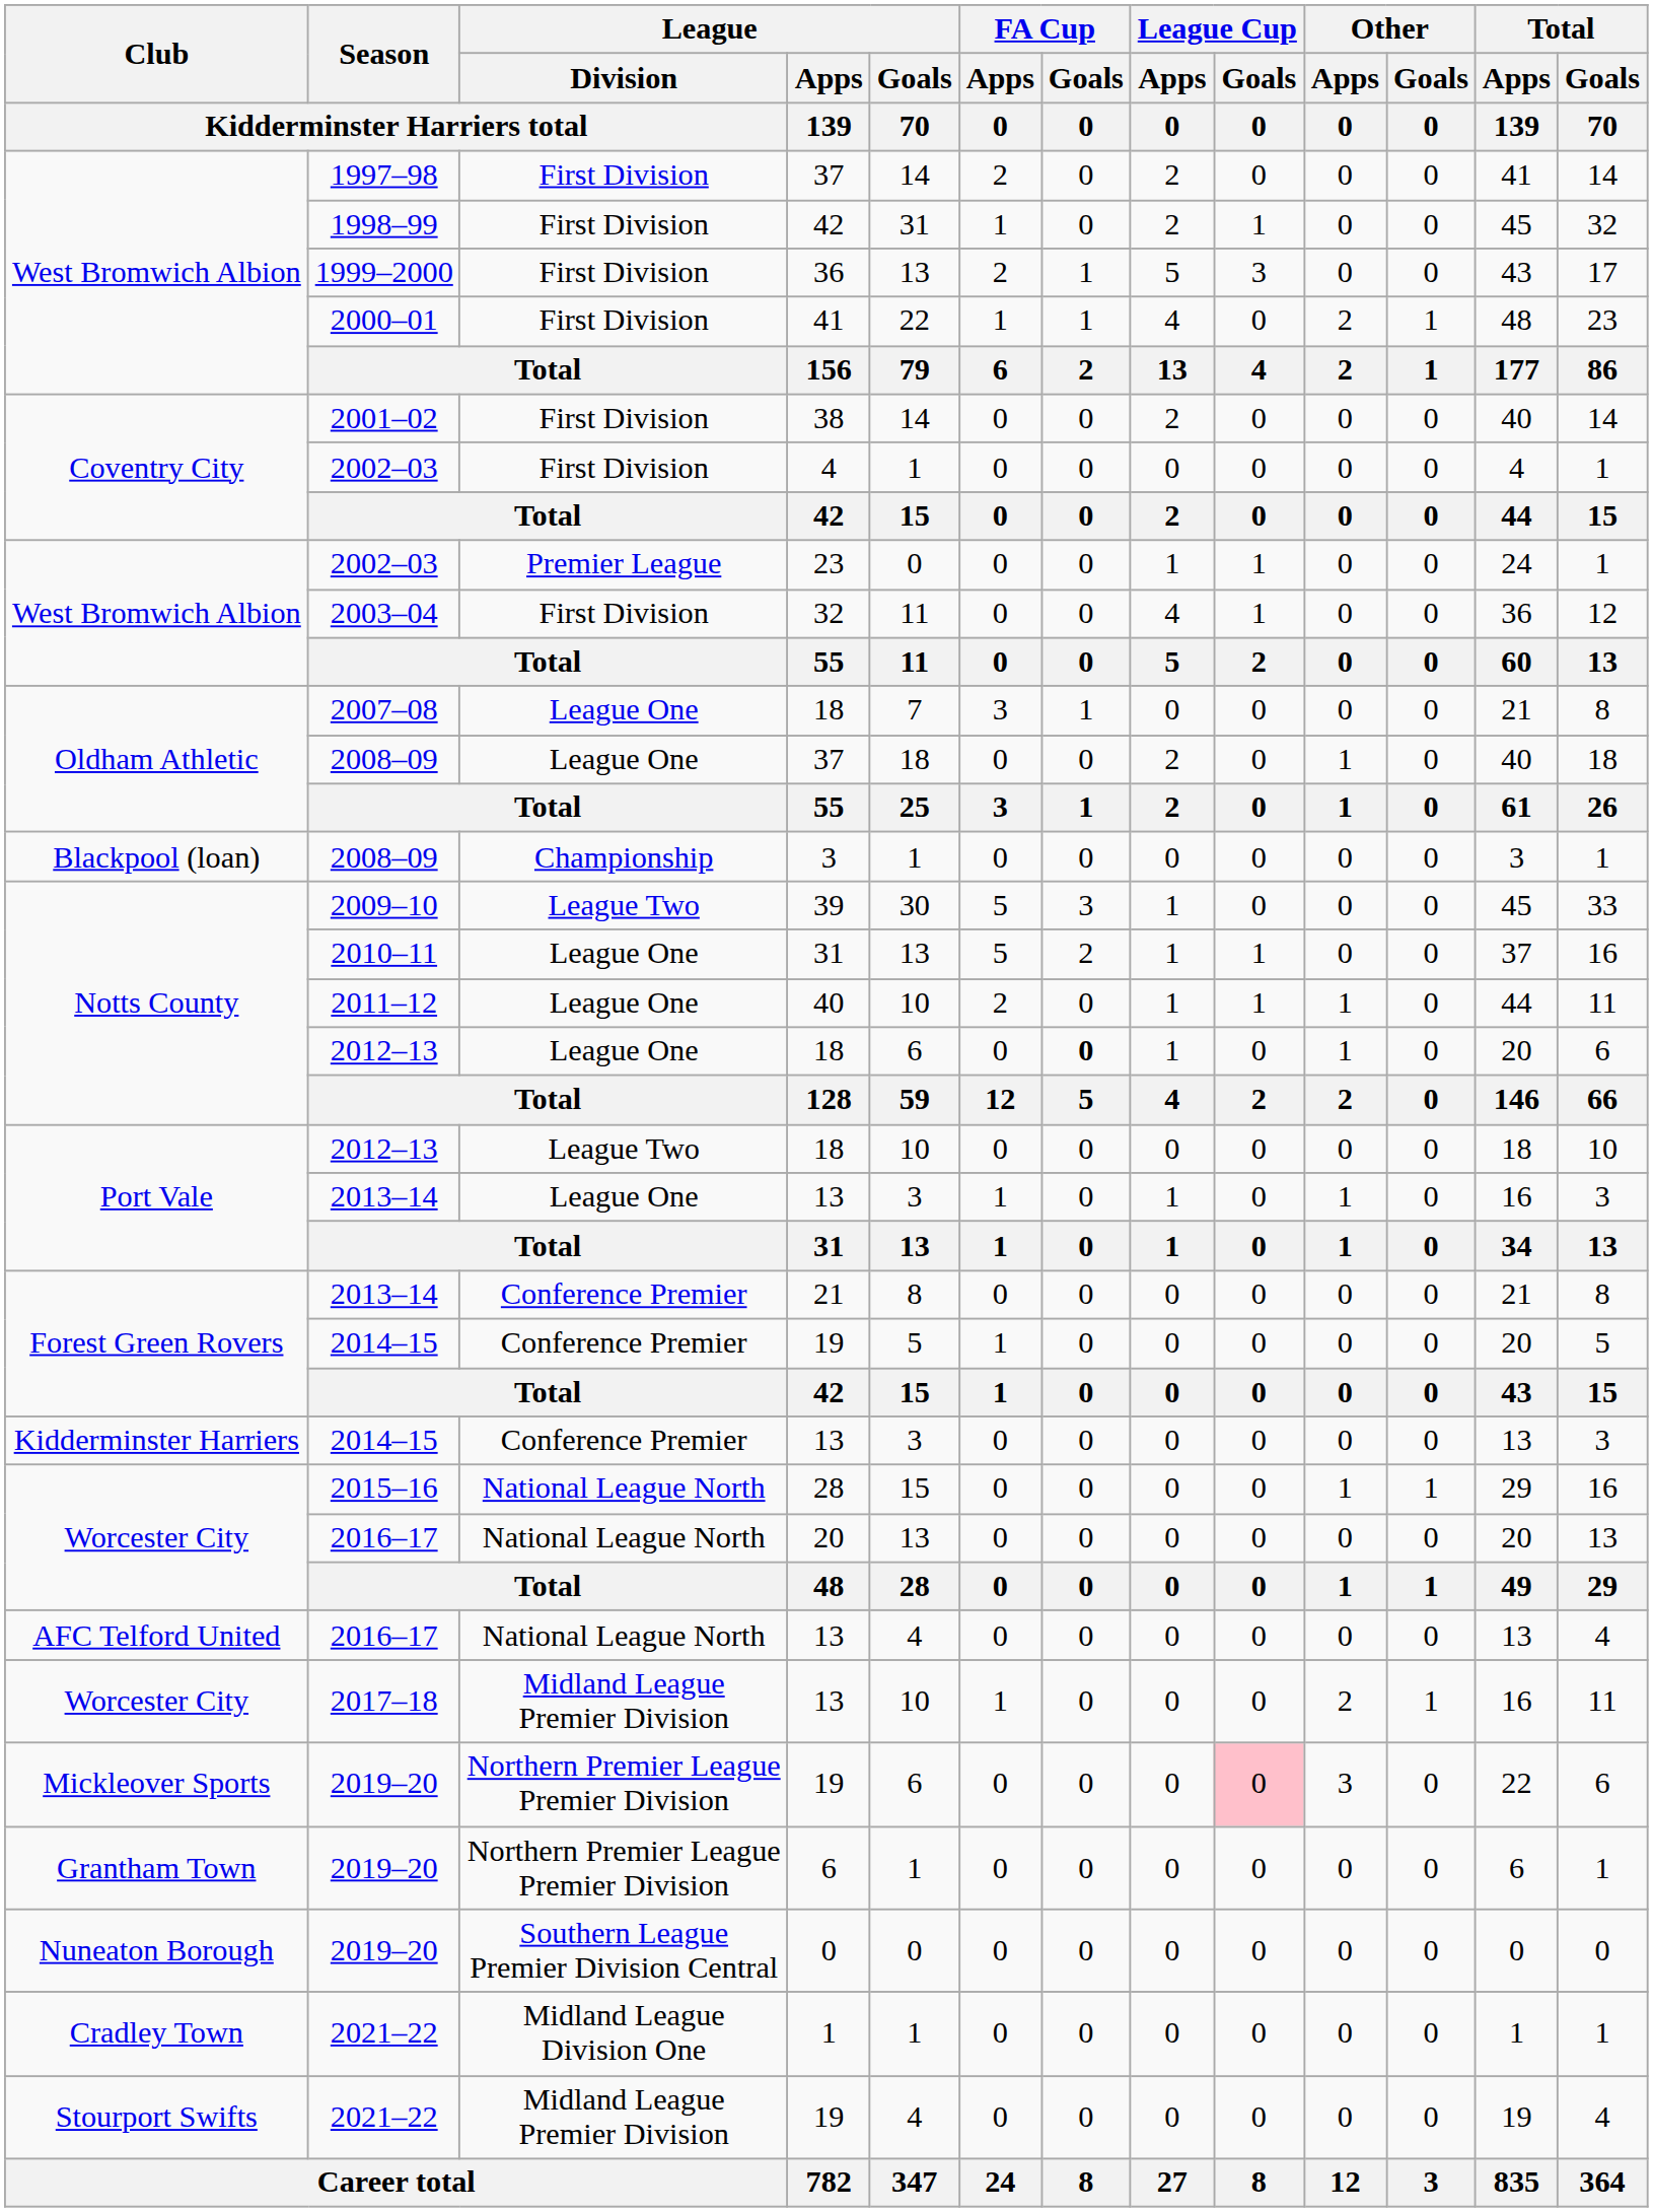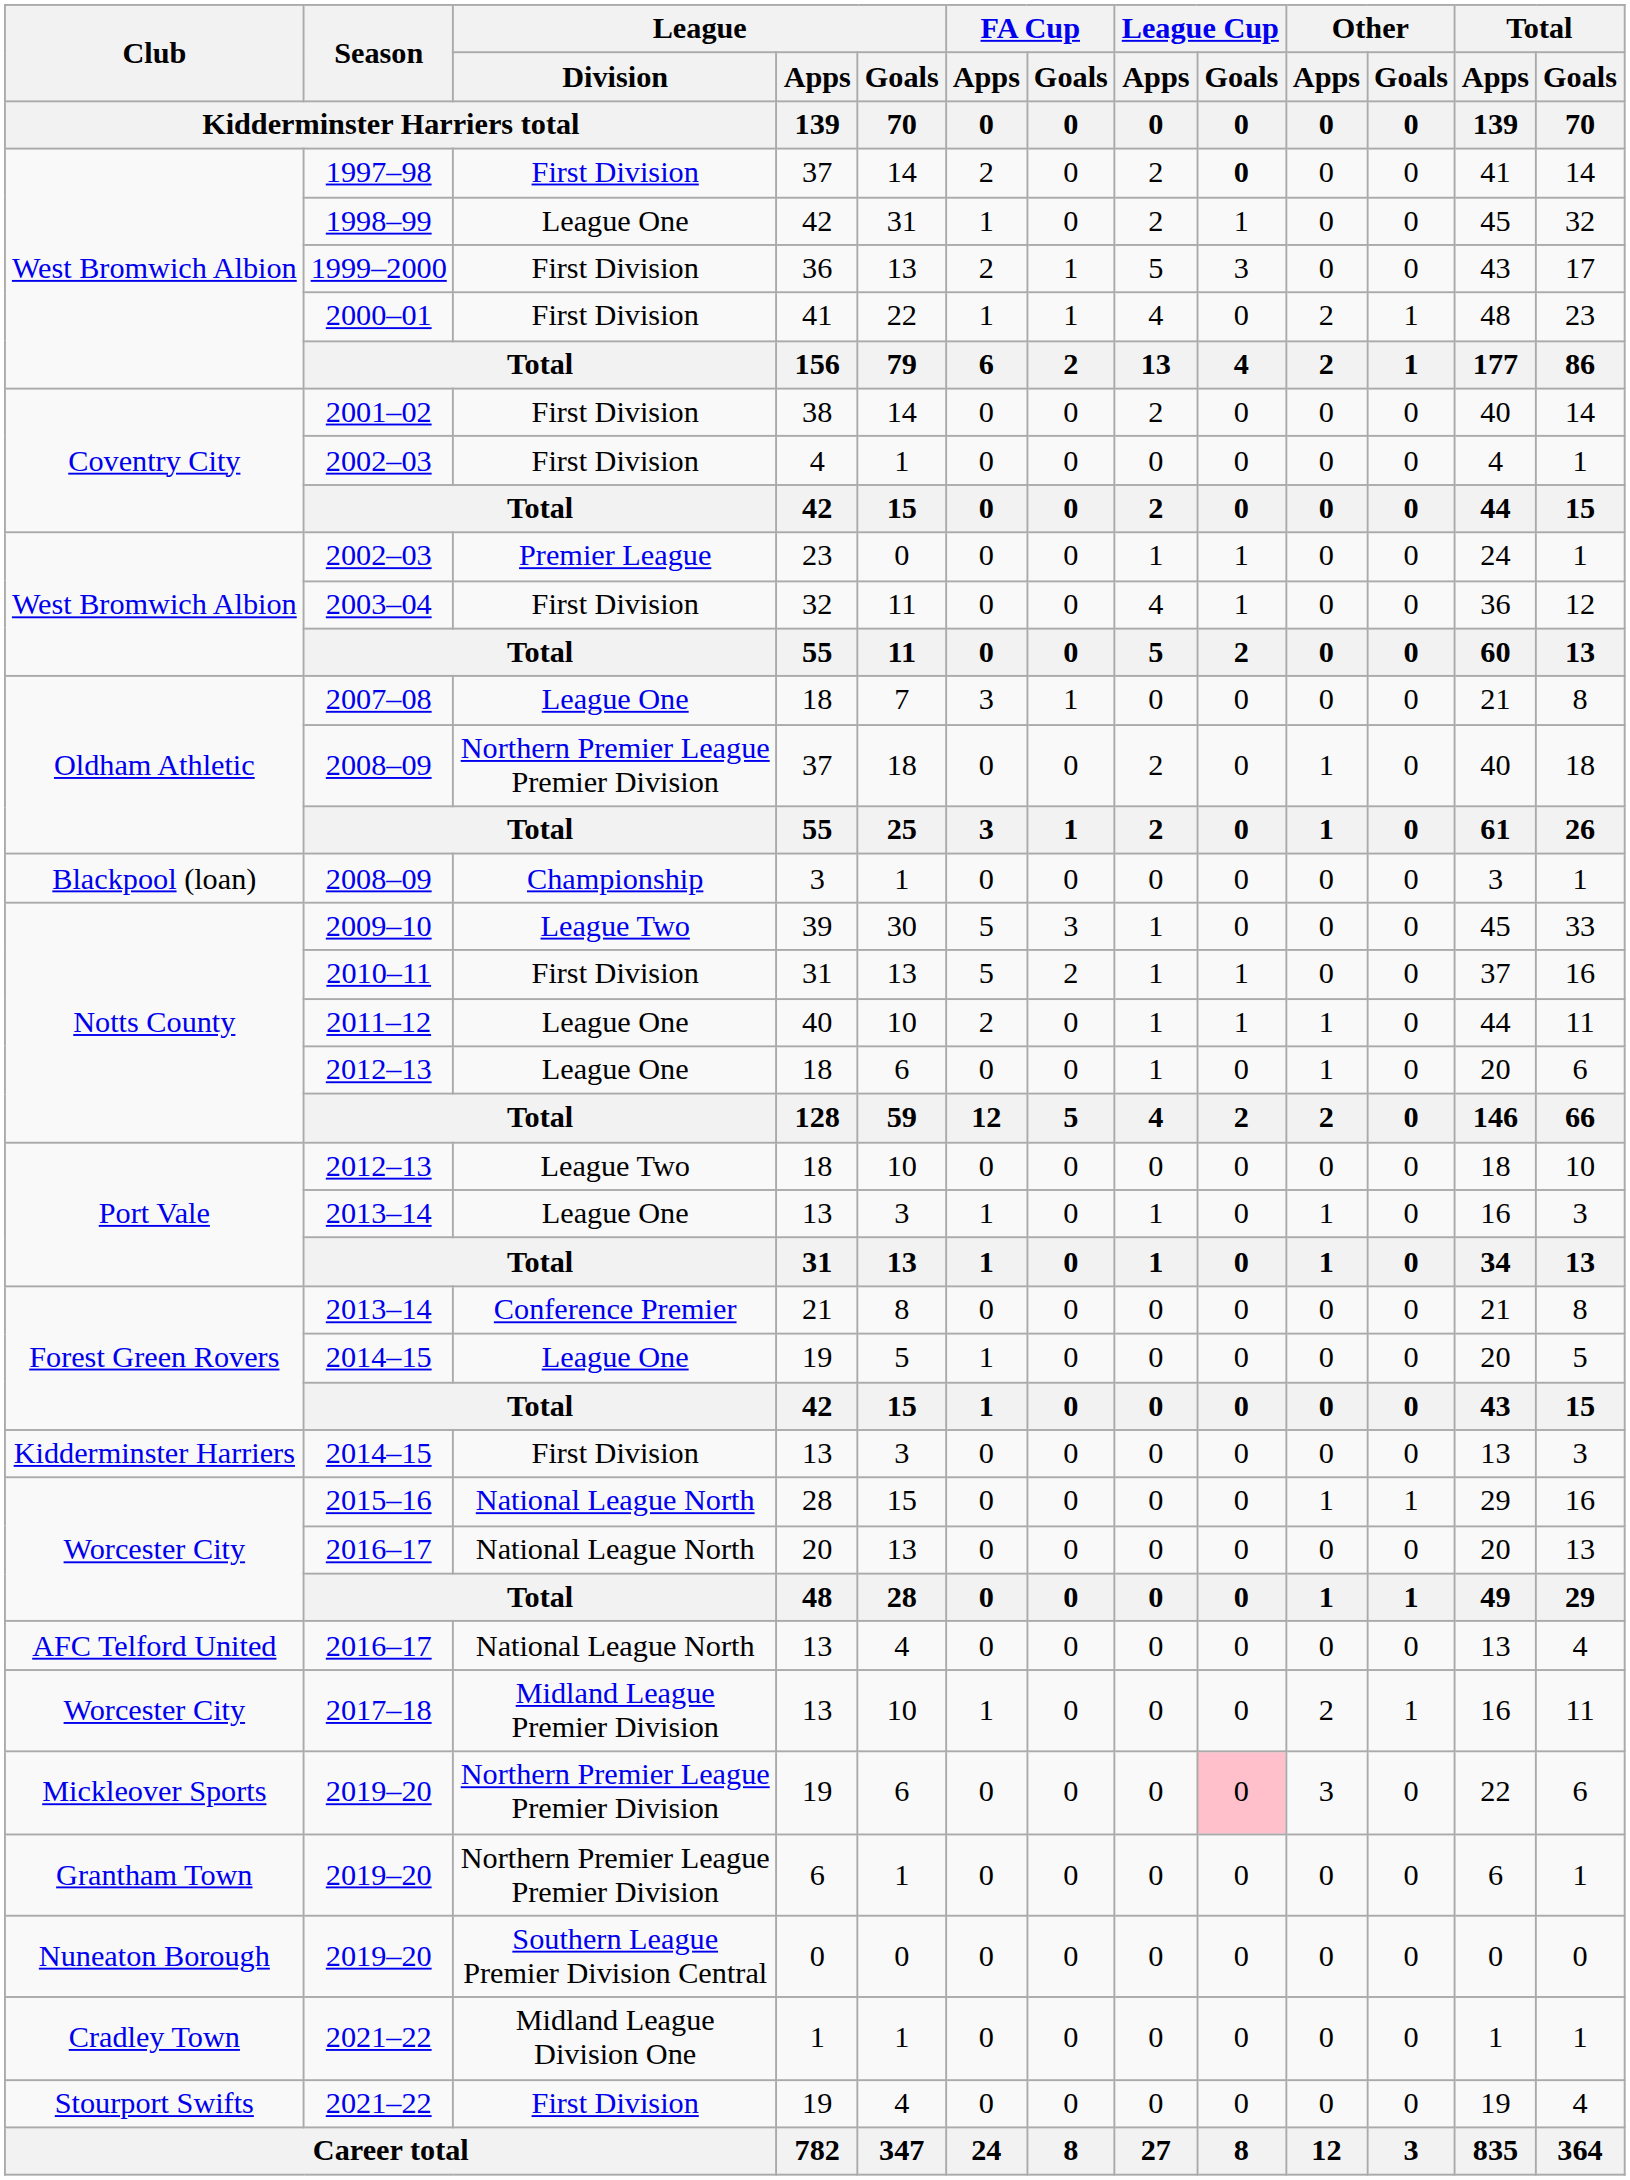 <table class="wikitable" style="text-align:center">
 <tr>
 <th rowspan="2">Club</th>
 <th rowspan="2">Season</th>
 <th colspan="3">League</th>
 <th colspan="2"><a href='#'>FA Cup</a></th>
 <th colspan="2"><a href='#'>League Cup</a></th>
 <th colspan="2">Other</th>
 <th colspan="2">Total</th>
 </tr>
 <tr>
 <th>Division</th>
 <th>Apps</th>
 <th>Goals</th>
 <th>Apps</th>
 <th>Goals</th>
 <th>Apps</th>
 <th>Goals</th>
 <th>Apps</th>
 <th>Goals</th>
 <th>Apps</th>
 <th>Goals</th>
 </tr>
 <tr>
 <th colspan="3">Kidderminster Harriers total</th>
 <th>139</th>
 <th>70</th>
 <th>0</th>
 <th>0</th>
 <th>0</th>
 <th>0</th>
 <th>0</th>
 <th>0</th>
 <th>139</th>
 <th>70</th>
 </tr>
 <tr>
 <td rowspan="5"><a href='#'>West Bromwich Albion</a></td>
 <td><a href='#'>1997–98</a></td>
 <td><a href='#'>First Division</a></td>
 <td>37</td>
 <td>14</td>
 <td>2</td>
 <td>0</td>
 <td>2</td>
-<td>0</td>
+<td><strong>0</strong></td>
 <td>0</td>
 <td>0</td>
 <td>41</td>
 <td>14</td>
 </tr>
 <tr>
 <td><a href='#'>1998–99</a></td>
-<td>First Division</td>
+<td>League One</td>
 <td>42</td>
 <td>31</td>
 <td>1</td>
 <td>0</td>
 <td>2</td>
 <td>1</td>
 <td>0</td>
 <td>0</td>
 <td>45</td>
 <td>32</td>
 </tr>
 <tr>
 <td><a href='#'>1999–2000</a></td>
 <td>First Division</td>
 <td>36</td>
 <td>13</td>
 <td>2</td>
 <td>1</td>
 <td>5</td>
 <td>3</td>
 <td>0</td>
 <td>0</td>
 <td>43</td>
 <td>17</td>
 </tr>
 <tr>
 <td><a href='#'>2000–01</a></td>
 <td>First Division</td>
 <td>41</td>
 <td>22</td>
 <td>1</td>
 <td>1</td>
 <td>4</td>
 <td>0</td>
 <td>2</td>
 <td>1</td>
 <td>48</td>
 <td>23</td>
 </tr>
 <tr>
 <th colspan="2">Total</th>
 <th>156</th>
 <th>79</th>
 <th>6</th>
 <th>2</th>
 <th>13</th>
 <th>4</th>
 <th>2</th>
 <th>1</th>
 <th>177</th>
 <th>86</th>
 </tr>
 <tr>
 <td rowspan="3"><a href='#'>Coventry City</a></td>
 <td><a href='#'>2001–02</a></td>
 <td>First Division</td>
 <td>38</td>
 <td>14</td>
 <td>0</td>
 <td>0</td>
 <td>2</td>
 <td>0</td>
 <td>0</td>
 <td>0</td>
 <td>40</td>
 <td>14</td>
 </tr>
 <tr>
 <td><a href='#'>2002–03</a></td>
 <td>First Division</td>
 <td>4</td>
 <td>1</td>
 <td>0</td>
 <td>0</td>
 <td>0</td>
 <td>0</td>
 <td>0</td>
 <td>0</td>
 <td>4</td>
 <td>1</td>
 </tr>
 <tr>
 <th colspan="2">Total</th>
 <th>42</th>
 <th>15</th>
 <th>0</th>
 <th>0</th>
 <th>2</th>
 <th>0</th>
 <th>0</th>
 <th>0</th>
 <th>44</th>
 <th>15</th>
 </tr>
 <tr>
 <td rowspan="3"><a href='#'>West Bromwich Albion</a></td>
 <td><a href='#'>2002–03</a></td>
 <td><a href='#'>Premier League</a></td>
 <td>23</td>
 <td>0</td>
 <td>0</td>
 <td>0</td>
 <td>1</td>
 <td>1</td>
 <td>0</td>
 <td>0</td>
 <td>24</td>
 <td>1</td>
 </tr>
 <tr>
 <td><a href='#'>2003–04</a></td>
 <td>First Division</td>
 <td>32</td>
 <td>11</td>
 <td>0</td>
 <td>0</td>
 <td>4</td>
 <td>1</td>
 <td>0</td>
 <td>0</td>
 <td>36</td>
 <td>12</td>
 </tr>
 <tr>
 <th colspan="2">Total</th>
 <th>55</th>
 <th>11</th>
 <th>0</th>
 <th>0</th>
 <th>5</th>
 <th>2</th>
 <th>0</th>
 <th>0</th>
 <th>60</th>
 <th>13</th>
 </tr>
 <tr>
 <td rowspan="3"><a href='#'>Oldham Athletic</a></td>
 <td><a href='#'>2007–08</a></td>
 <td><a href='#'>League One</a></td>
 <td>18</td>
 <td>7</td>
 <td>3</td>
 <td>1</td>
 <td>0</td>
 <td>0</td>
 <td>0</td>
 <td>0</td>
 <td>21</td>
 <td>8</td>
 </tr>
 <tr>
 <td><a href='#'>2008–09</a></td>
-<td>League One</td>
+<td><a href='#'>Northern Premier League</a><br>Premier Division</td>
 <td>37</td>
 <td>18</td>
 <td>0</td>
 <td>0</td>
 <td>2</td>
 <td>0</td>
 <td>1</td>
 <td>0</td>
 <td>40</td>
 <td>18</td>
 </tr>
 <tr>
 <th colspan="2">Total</th>
 <th>55</th>
 <th>25</th>
 <th>3</th>
 <th>1</th>
 <th>2</th>
 <th>0</th>
 <th>1</th>
 <th>0</th>
 <th>61</th>
 <th>26</th>
 </tr>
 <tr>
 <td><a href='#'>Blackpool</a> (loan)</td>
 <td><a href='#'>2008–09</a></td>
 <td><a href='#'>Championship</a></td>
 <td>3</td>
 <td>1</td>
 <td>0</td>
 <td>0</td>
 <td>0</td>
 <td>0</td>
 <td>0</td>
 <td>0</td>
 <td>3</td>
 <td>1</td>
 </tr>
 <tr>
 <td rowspan="5"><a href='#'>Notts County</a></td>
 <td><a href='#'>2009–10</a></td>
 <td><a href='#'>League Two</a></td>
 <td>39</td>
 <td>30</td>
 <td>5</td>
 <td>3</td>
 <td>1</td>
 <td>0</td>
 <td>0</td>
 <td>0</td>
 <td>45</td>
 <td>33</td>
 </tr>
 <tr>
 <td><a href='#'>2010–11</a></td>
-<td>League One</td>
+<td>First Division</td>
 <td>31</td>
 <td>13</td>
 <td>5</td>
 <td>2</td>
 <td>1</td>
 <td>1</td>
 <td>0</td>
 <td>0</td>
 <td>37</td>
 <td>16</td>
 </tr>
 <tr>
 <td><a href='#'>2011–12</a></td>
 <td>League One</td>
 <td>40</td>
 <td>10</td>
 <td>2</td>
 <td>0</td>
 <td>1</td>
 <td>1</td>
 <td>1</td>
 <td>0</td>
 <td>44</td>
 <td>11</td>
 </tr>
 <tr>
 <td><a href='#'>2012–13</a></td>
 <td>League One</td>
 <td>18</td>
 <td>6</td>
 <td>0</td>
-<td><strong>0</strong></td>
+<td>0</td>
 <td>1</td>
 <td>0</td>
 <td>1</td>
 <td>0</td>
 <td>20</td>
 <td>6</td>
 </tr>
 <tr>
 <th colspan="2">Total</th>
 <th>128</th>
 <th>59</th>
 <th>12</th>
 <th>5</th>
 <th>4</th>
 <th>2</th>
 <th>2</th>
 <th>0</th>
 <th>146</th>
 <th>66</th>
 </tr>
 <tr>
 <td rowspan="3"><a href='#'>Port Vale</a></td>
 <td><a href='#'>2012–13</a></td>
 <td>League Two</td>
 <td>18</td>
 <td>10</td>
 <td>0</td>
 <td>0</td>
 <td>0</td>
 <td>0</td>
 <td>0</td>
 <td>0</td>
 <td>18</td>
 <td>10</td>
 </tr>
 <tr>
 <td><a href='#'>2013–14</a></td>
 <td>League One</td>
 <td>13</td>
 <td>3</td>
 <td>1</td>
 <td>0</td>
 <td>1</td>
 <td>0</td>
 <td>1</td>
 <td>0</td>
 <td>16</td>
 <td>3</td>
 </tr>
 <tr>
 <th colspan="2">Total</th>
 <th>31</th>
 <th>13</th>
 <th>1</th>
 <th>0</th>
 <th>1</th>
 <th>0</th>
 <th>1</th>
 <th>0</th>
 <th>34</th>
 <th>13</th>
 </tr>
 <tr>
 <td rowspan="3"><a href='#'>Forest Green Rovers</a></td>
 <td><a href='#'>2013–14</a></td>
 <td><a href='#'>Conference Premier</a></td>
 <td>21</td>
 <td>8</td>
 <td>0</td>
 <td>0</td>
 <td>0</td>
 <td>0</td>
 <td>0</td>
 <td>0</td>
 <td>21</td>
 <td>8</td>
 </tr>
 <tr>
 <td><a href='#'>2014–15</a></td>
-<td>Conference Premier</td>
+<td><a href='#'>League One</a></td>
 <td>19</td>
 <td>5</td>
 <td>1</td>
 <td>0</td>
 <td>0</td>
 <td>0</td>
 <td>0</td>
 <td>0</td>
 <td>20</td>
 <td>5</td>
 </tr>
 <tr>
 <th colspan="2">Total</th>
 <th>42</th>
 <th>15</th>
 <th>1</th>
 <th>0</th>
 <th>0</th>
 <th>0</th>
 <th>0</th>
 <th>0</th>
 <th>43</th>
 <th>15</th>
 </tr>
 <tr>
 <td><a href='#'>Kidderminster Harriers</a></td>
 <td><a href='#'>2014–15</a></td>
-<td>Conference Premier</td>
+<td>First Division</td>
 <td>13</td>
 <td>3</td>
 <td>0</td>
 <td>0</td>
 <td>0</td>
 <td>0</td>
 <td>0</td>
 <td>0</td>
 <td>13</td>
 <td>3</td>
 </tr>
 <tr>
 <td rowspan="3"><a href='#'>Worcester City</a></td>
 <td><a href='#'>2015–16</a></td>
 <td><a href='#'>National League North</a></td>
 <td>28</td>
 <td>15</td>
 <td>0</td>
 <td>0</td>
 <td>0</td>
 <td>0</td>
 <td>1</td>
 <td>1</td>
 <td>29</td>
 <td>16</td>
 </tr>
 <tr>
 <td><a href='#'>2016–17</a></td>
 <td>National League North</td>
 <td>20</td>
 <td>13</td>
 <td>0</td>
 <td>0</td>
 <td>0</td>
 <td>0</td>
 <td>0</td>
 <td>0</td>
 <td>20</td>
 <td>13</td>
 </tr>
 <tr>
 <th colspan="2">Total</th>
 <th>48</th>
 <th>28</th>
 <th>0</th>
 <th>0</th>
 <th>0</th>
 <th>0</th>
 <th>1</th>
 <th>1</th>
 <th>49</th>
 <th>29</th>
 </tr>
 <tr>
 <td><a href='#'>AFC Telford United</a></td>
 <td><a href='#'>2016–17</a></td>
 <td>National League North</td>
 <td>13</td>
 <td>4</td>
 <td>0</td>
 <td>0</td>
 <td>0</td>
 <td>0</td>
 <td>0</td>
 <td>0</td>
 <td>13</td>
 <td>4</td>
 </tr>
 <tr>
 <td><a href='#'>Worcester City</a></td>
 <td><a href='#'>2017–18</a></td>
 <td><a href='#'>Midland League</a><br>Premier Division</td>
 <td>13</td>
 <td>10</td>
 <td>1</td>
 <td>0</td>
 <td>0</td>
 <td>0</td>
 <td>2</td>
 <td>1</td>
 <td>16</td>
 <td>11</td>
 </tr>
 <tr>
 <td><a href='#'>Mickleover Sports</a></td>
 <td><a href='#'>2019–20</a></td>
 <td><a href='#'>Northern Premier League</a><br>Premier Division</td>
 <td>19</td>
 <td>6</td>
 <td>0</td>
 <td>0</td>
 <td>0</td>
 <td style="background: pink;">0</td>
 <td>3</td>
 <td>0</td>
 <td>22</td>
 <td>6</td>
 </tr>
 <tr>
 <td><a href='#'>Grantham Town</a></td>
 <td><a href='#'>2019–20</a></td>
 <td>Northern Premier League<br>Premier Division</td>
 <td>6</td>
 <td>1</td>
 <td>0</td>
 <td>0</td>
 <td>0</td>
 <td>0</td>
 <td>0</td>
 <td>0</td>
 <td>6</td>
 <td>1</td>
 </tr>
 <tr>
 <td><a href='#'>Nuneaton Borough</a></td>
 <td><a href='#'>2019–20</a></td>
 <td><a href='#'>Southern League</a><br>Premier Division Central</td>
 <td>0</td>
 <td>0</td>
 <td>0</td>
 <td>0</td>
 <td>0</td>
 <td>0</td>
 <td>0</td>
 <td>0</td>
 <td>0</td>
 <td>0</td>
 </tr>
 <tr>
 <td><a href='#'>Cradley Town</a></td>
 <td><a href='#'>2021–22</a></td>
 <td>Midland League<br>Division One</td>
 <td>1</td>
 <td>1</td>
 <td>0</td>
 <td>0</td>
 <td>0</td>
 <td>0</td>
 <td>0</td>
 <td>0</td>
 <td>1</td>
 <td>1</td>
 </tr>
 <tr>
 <td><a href='#'>Stourport Swifts</a></td>
 <td><a href='#'>2021–22</a></td>
-<td>Midland League<br>Premier Division</td>
+<td><a href='#'>First Division</a></td>
 <td>19</td>
 <td>4</td>
 <td>0</td>
 <td>0</td>
 <td>0</td>
 <td>0</td>
 <td>0</td>
 <td>0</td>
 <td>19</td>
 <td>4</td>
 </tr>
 <tr>
 <th colspan="3">Career total</th>
 <th>782</th>
 <th>347</th>
 <th>24</th>
 <th>8</th>
 <th>27</th>
 <th>8</th>
 <th>12</th>
 <th>3</th>
 <th>835</th>
 <th>364</th>
 </tr>
 </table>
